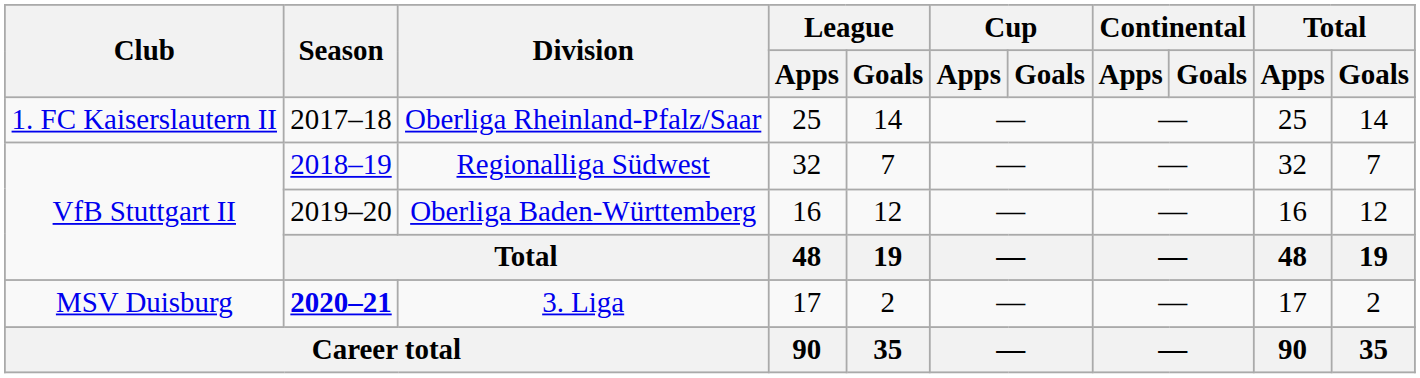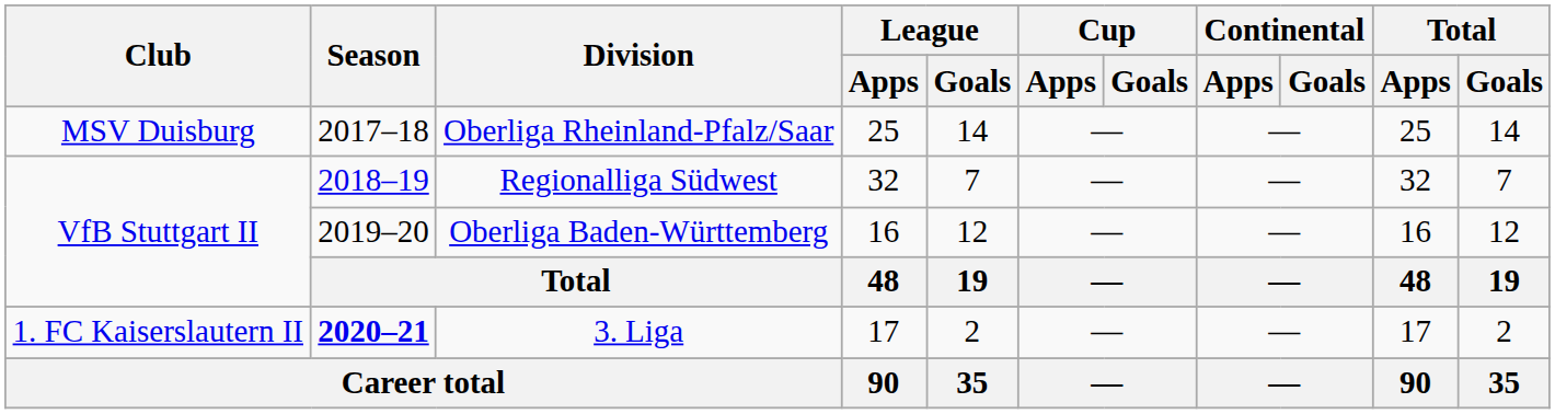 <table class="wikitable" style="text-align: center;">
 <tr>
 <th rowspan="2">Club</th>
 <th rowspan="2">Season</th>
 <th rowspan="2">Division</th>
 <th colspan="2">League</th>
 <th colspan="2">Cup</th>
 <th colspan="2">Continental</th>
 <th colspan="2">Total</th>
 </tr>
 <tr>
 <th>Apps</th>
 <th>Goals</th>
 <th>Apps</th>
 <th>Goals</th>
 <th>Apps</th>
 <th>Goals</th>
 <th>Apps</th>
 <th>Goals</th>
 </tr>
 <tr>
-<td valign="center"><a href='#'>1. FC Kaiserslautern II</a></td>
+<td valign="center"><a href='#'>MSV Duisburg</a></td>
 <td>2017–18</td>
 <td><a href='#'>Oberliga Rheinland-Pfalz/Saar</a></td>
 <td>25</td>
 <td>14</td>
 <td colspan=2>—</td>
 <td colspan=2>—</td>
 <td>25</td>
 <td>14</td>
 </tr>
 <tr>
 <td valign="center" rowspan=3><a href='#'>VfB Stuttgart II</a></td>
 <td><a href='#'>2018–19</a></td>
 <td><a href='#'>Regionalliga Südwest</a></td>
 <td>32</td>
 <td>7</td>
 <td colspan=2>—</td>
 <td colspan=2>—</td>
 <td>32</td>
 <td>7</td>
 </tr>
 <tr>
 <td>2019–20</td>
 <td><a href='#'>Oberliga Baden-Württemberg</a></td>
 <td>16</td>
 <td>12</td>
 <td colspan=2>—</td>
 <td colspan=2>—</td>
 <td>16</td>
 <td>12</td>
 </tr>
 <tr>
 <th colspan="2">Total</th>
 <th>48</th>
 <th>19</th>
 <th colspan=2>—</th>
 <th colspan=2>—</th>
 <th>48</th>
 <th>19</th>
 </tr>
 <tr>
-<td valign="center"><a href='#'>MSV Duisburg</a></td>
+<td valign="center"><a href='#'>1. FC Kaiserslautern II</a></td>
 <td><strong><a href='#'>2020–21</a></strong></td>
 <td><a href='#'>3. Liga</a></td>
 <td>17</td>
 <td>2</td>
 <td colspan=2>—</td>
 <td colspan=2>—</td>
 <td>17</td>
 <td>2</td>
 </tr>
 <tr>
 <th colspan="3">Career total</th>
 <th>90</th>
 <th>35</th>
 <th colspan=2>—</th>
 <th colspan=2>—</th>
 <th>90</th>
 <th>35</th>
 </tr>
 </table>
